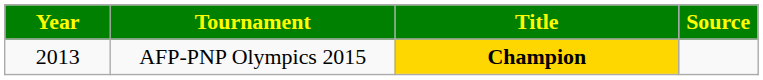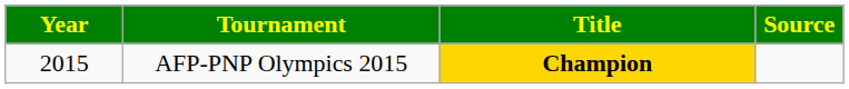 <table class="wikitable">
 <tr>
 <th width=70px style="background: green; color: yellow; text-align: center"><strong>Year</strong></th>
 <th width=200px style="background: green; color: yellow">Tournament</th>
 <th width=200px style="background: green; color: yellow">Title</th>
 <th width=50px style="background: green; color: yellow">Source</th>
 </tr>
 <tr align=center>
-<td>2013</td>
+<td>2015</td>
 <td>AFP-PNP Olympics 2015</td>
 <td style="background:gold;"><strong>Champion</strong></td>
 <td></td>
 </tr>
 </table>
